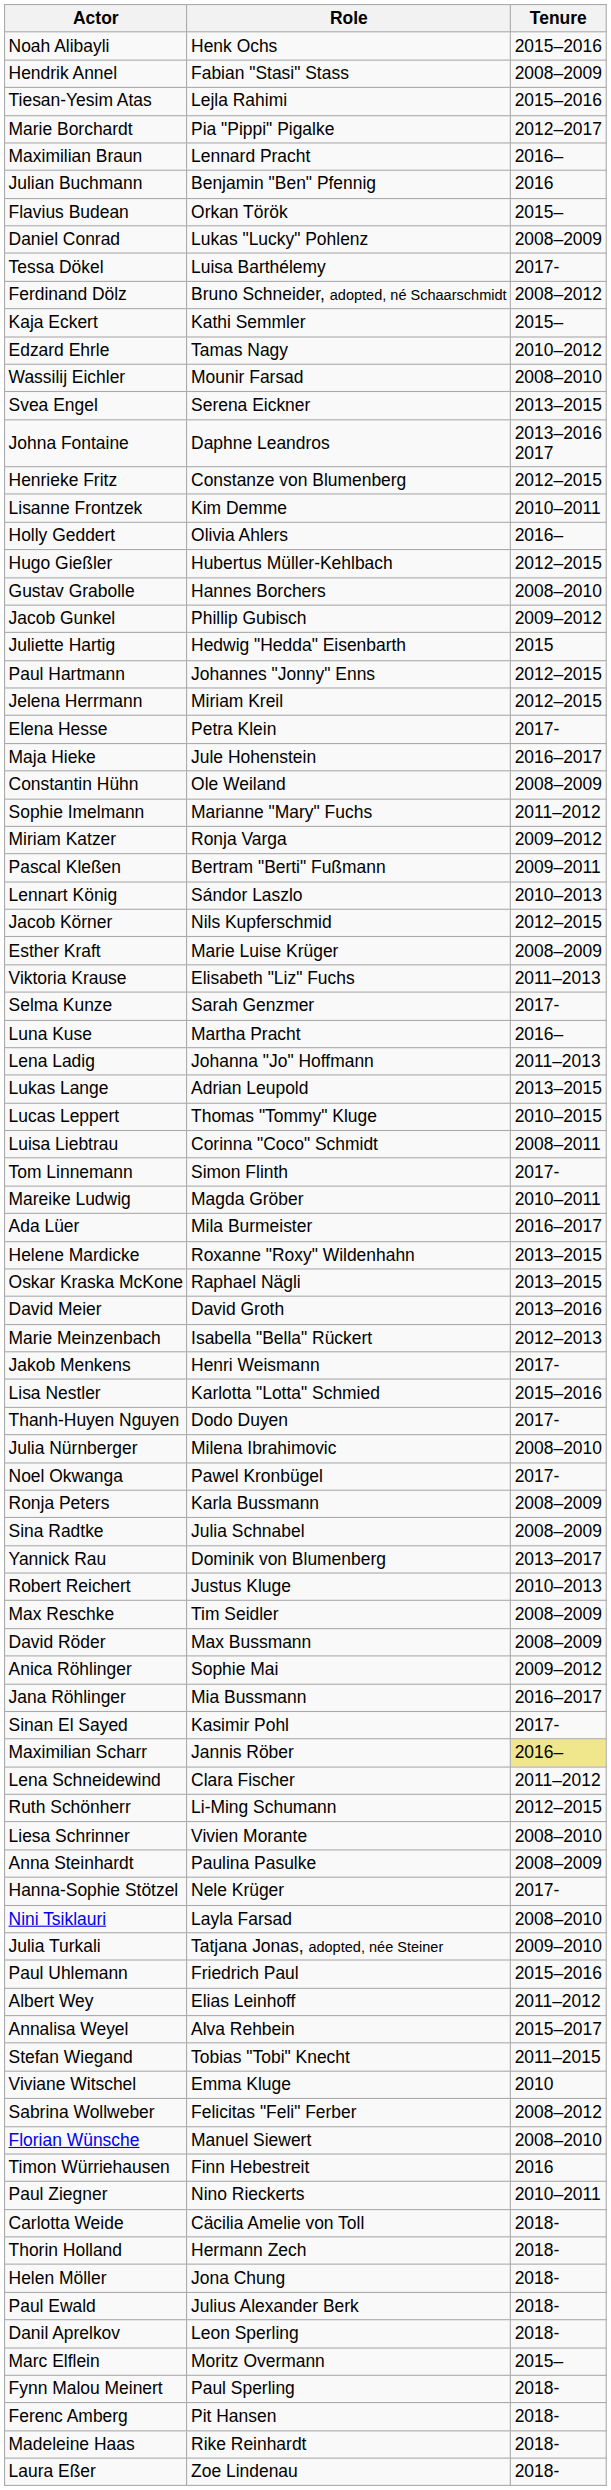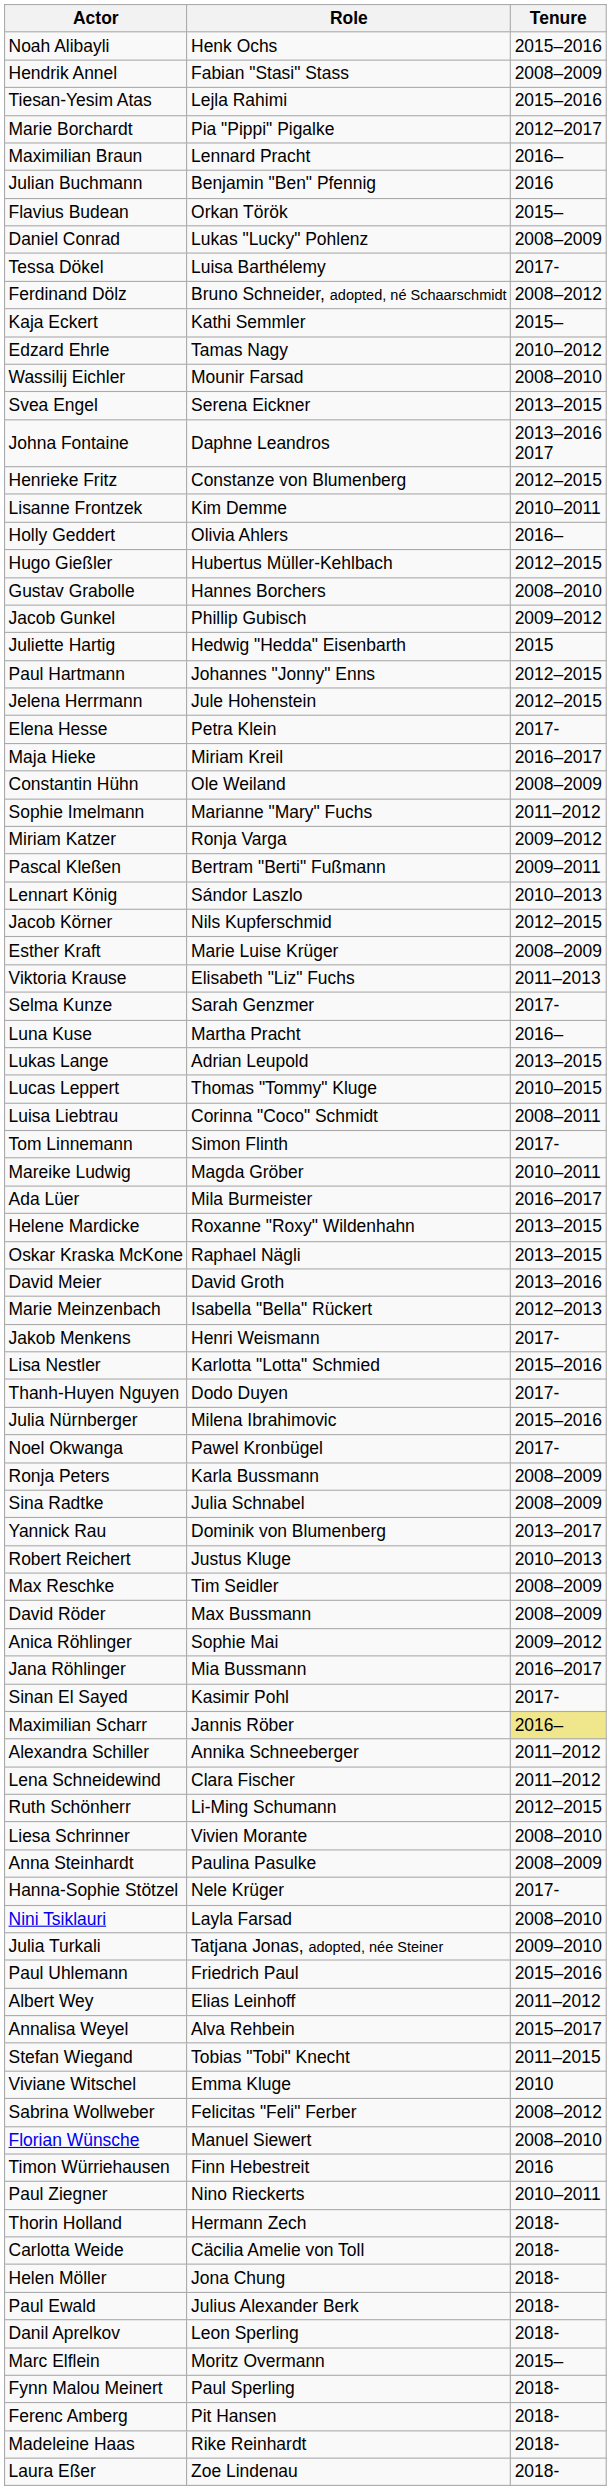 <table class="wikitable">
 <tr>
 <th>Actor</th>
 <th>Role</th>
 <th>Tenure</th>
 </tr>
 <tr>
 <td>Noah Alibayli</td>
 <td>Henk Ochs</td>
 <td>2015–2016</td>
 </tr>
 <tr>
 <td>Hendrik Annel</td>
 <td>Fabian "Stasi" Stass</td>
 <td>2008–2009</td>
 </tr>
 <tr>
 <td>Tiesan-Yesim Atas</td>
 <td>Lejla Rahimi</td>
 <td>2015–2016</td>
 </tr>
 <tr>
 <td>Marie Borchardt</td>
 <td>Pia "Pippi" Pigalke</td>
 <td>2012–2017</td>
 </tr>
 <tr>
 <td>Maximilian Braun</td>
 <td>Lennard Pracht</td>
 <td>2016–</td>
 </tr>
 <tr>
 <td>Julian Buchmann</td>
 <td>Benjamin "Ben" Pfennig</td>
 <td>2016</td>
 </tr>
 <tr>
 <td>Flavius Budean</td>
 <td>Orkan Török</td>
 <td>2015–</td>
 </tr>
 <tr>
 <td>Daniel Conrad</td>
 <td>Lukas "Lucky" Pohlenz</td>
 <td>2008–2009</td>
 </tr>
 <tr>
 <td>Tessa Dökel</td>
 <td>Luisa Barthélemy</td>
 <td>2017-</td>
 </tr>
 <tr>
 <td>Ferdinand Dölz</td>
 <td>Bruno Schneider, <small>adopted, né Schaarschmidt</small></td>
 <td>2008–2012</td>
 </tr>
 <tr>
 <td>Kaja Eckert</td>
 <td>Kathi Semmler</td>
 <td>2015–</td>
 </tr>
 <tr>
 <td>Edzard Ehrle</td>
 <td>Tamas Nagy</td>
 <td>2010–2012</td>
 </tr>
 <tr>
 <td>Wassilij Eichler</td>
 <td>Mounir Farsad</td>
 <td>2008–2010</td>
 </tr>
 <tr>
 <td>Svea Engel</td>
 <td>Serena Eickner</td>
 <td>2013–2015</td>
 </tr>
 <tr>
 <td>Johna Fontaine</td>
 <td>Daphne Leandros</td>
 <td>2013–2016<br>2017</td>
 </tr>
 <tr>
 <td>Henrieke Fritz</td>
 <td>Constanze von Blumenberg</td>
 <td>2012–2015</td>
 </tr>
 <tr>
 <td>Lisanne Frontzek</td>
 <td>Kim Demme</td>
 <td>2010–2011</td>
 </tr>
 <tr>
 <td>Holly Geddert</td>
 <td>Olivia Ahlers</td>
 <td>2016–</td>
 </tr>
 <tr>
 <td>Hugo Gießler</td>
 <td>Hubertus Müller-Kehlbach</td>
 <td>2012–2015</td>
 </tr>
 <tr>
 <td>Gustav Grabolle</td>
 <td>Hannes Borchers</td>
 <td>2008–2010</td>
 </tr>
 <tr>
 <td>Jacob Gunkel</td>
 <td>Phillip Gubisch</td>
 <td>2009–2012</td>
 </tr>
 <tr>
 <td>Juliette Hartig</td>
 <td>Hedwig "Hedda" Eisenbarth</td>
 <td>2015</td>
 </tr>
 <tr>
 <td>Paul Hartmann</td>
 <td>Johannes "Jonny" Enns</td>
 <td>2012–2015</td>
 </tr>
 <tr>
 <td>Jelena Herrmann</td>
-<td>Miriam Kreil</td>
+<td>Jule Hohenstein</td>
 <td>2012–2015</td>
 </tr>
 <tr>
 <td>Elena Hesse</td>
 <td>Petra Klein</td>
 <td>2017-</td>
 </tr>
 <tr>
 <td>Maja Hieke</td>
-<td>Jule Hohenstein</td>
+<td>Miriam Kreil</td>
 <td>2016–2017</td>
 </tr>
 <tr>
 <td>Constantin Hühn</td>
 <td>Ole Weiland</td>
 <td>2008–2009</td>
 </tr>
 <tr>
 <td>Sophie Imelmann</td>
 <td>Marianne "Mary" Fuchs</td>
 <td>2011–2012</td>
 </tr>
 <tr>
 <td>Miriam Katzer</td>
 <td>Ronja Varga</td>
 <td>2009–2012</td>
 </tr>
 <tr>
 <td>Pascal Kleßen</td>
 <td>Bertram "Berti" Fußmann</td>
 <td>2009–2011</td>
 </tr>
 <tr>
 <td>Lennart König</td>
 <td>Sándor Laszlo</td>
 <td>2010–2013</td>
 </tr>
 <tr>
 <td>Jacob Körner</td>
 <td>Nils Kupferschmid</td>
 <td>2012–2015</td>
 </tr>
 <tr>
 <td>Esther Kraft</td>
 <td>Marie Luise Krüger</td>
 <td>2008–2009</td>
 </tr>
 <tr>
 <td>Viktoria Krause</td>
 <td>Elisabeth "Liz" Fuchs</td>
 <td>2011–2013</td>
 </tr>
 <tr>
 <td>Selma Kunze</td>
 <td>Sarah Genzmer</td>
 <td>2017-</td>
 </tr>
 <tr>
 <td>Luna Kuse</td>
 <td>Martha Pracht</td>
 <td>2016–</td>
-</tr>
-<tr>
-<td>Lena Ladig</td>
-<td>Johanna "Jo" Hoffmann</td>
-<td>2011–2013</td>
 </tr>
 <tr>
 <td>Lukas Lange</td>
 <td>Adrian Leupold</td>
 <td>2013–2015</td>
 </tr>
 <tr>
 <td>Lucas Leppert</td>
 <td>Thomas "Tommy" Kluge</td>
 <td>2010–2015</td>
 </tr>
 <tr>
 <td>Luisa Liebtrau</td>
 <td>Corinna "Coco" Schmidt</td>
 <td>2008–2011</td>
 </tr>
 <tr>
 <td>Tom Linnemann</td>
 <td>Simon Flinth</td>
 <td>2017-</td>
 </tr>
 <tr>
 <td>Mareike Ludwig</td>
 <td>Magda Gröber</td>
 <td>2010–2011</td>
 </tr>
 <tr>
 <td>Ada Lüer</td>
 <td>Mila Burmeister</td>
 <td>2016–2017</td>
 </tr>
 <tr>
 <td>Helene Mardicke</td>
 <td>Roxanne "Roxy" Wildenhahn</td>
 <td>2013–2015</td>
 </tr>
 <tr>
 <td>Oskar Kraska McKone</td>
 <td>Raphael Nägli</td>
 <td>2013–2015</td>
 </tr>
 <tr>
 <td>David Meier</td>
 <td>David Groth</td>
 <td>2013–2016</td>
 </tr>
 <tr>
 <td>Marie Meinzenbach</td>
 <td>Isabella "Bella" Rückert</td>
 <td>2012–2013</td>
 </tr>
 <tr>
 <td>Jakob Menkens</td>
 <td>Henri Weismann</td>
 <td>2017-</td>
 </tr>
 <tr>
 <td>Lisa Nestler</td>
 <td>Karlotta "Lotta" Schmied</td>
 <td>2015–2016</td>
 </tr>
 <tr>
 <td>Thanh-Huyen Nguyen</td>
 <td>Dodo Duyen</td>
 <td>2017-</td>
 </tr>
 <tr>
 <td>Julia Nürnberger</td>
 <td>Milena Ibrahimovic</td>
-<td>2008–2010</td>
+<td>2015–2016</td>
 </tr>
 <tr>
 <td>Noel Okwanga</td>
 <td>Pawel Kronbügel</td>
 <td>2017-</td>
 </tr>
 <tr>
 <td>Ronja Peters</td>
 <td>Karla Bussmann</td>
 <td>2008–2009</td>
 </tr>
 <tr>
 <td>Sina Radtke</td>
 <td>Julia Schnabel</td>
 <td>2008–2009</td>
 </tr>
 <tr>
 <td>Yannick Rau</td>
 <td>Dominik von Blumenberg</td>
 <td>2013–2017</td>
 </tr>
 <tr>
 <td>Robert Reichert</td>
 <td>Justus Kluge</td>
 <td>2010–2013</td>
 </tr>
 <tr>
 <td>Max Reschke</td>
 <td>Tim Seidler</td>
 <td>2008–2009</td>
 </tr>
 <tr>
 <td>David Röder</td>
 <td>Max Bussmann</td>
 <td>2008–2009</td>
 </tr>
 <tr>
 <td>Anica Röhlinger</td>
 <td>Sophie Mai</td>
 <td>2009–2012</td>
 </tr>
 <tr>
 <td>Jana Röhlinger</td>
 <td>Mia Bussmann</td>
 <td>2016–2017</td>
 </tr>
 <tr>
 <td>Sinan El Sayed</td>
 <td>Kasimir Pohl</td>
 <td>2017-</td>
 </tr>
 <tr>
 <td>Maximilian Scharr</td>
 <td>Jannis Röber</td>
 <td style="background: khaki;">2016–</td>
+</tr>
+<tr>
+<td>Alexandra Schiller</td>
+<td>Annika Schneeberger</td>
+<td>2011–2012</td>
 </tr>
 <tr>
 <td>Lena Schneidewind</td>
 <td>Clara Fischer</td>
 <td>2011–2012</td>
 </tr>
 <tr>
 <td>Ruth Schönherr</td>
 <td>Li-Ming Schumann</td>
 <td>2012–2015</td>
 </tr>
 <tr>
 <td>Liesa Schrinner</td>
 <td>Vivien Morante</td>
 <td>2008–2010</td>
 </tr>
 <tr>
 <td>Anna Steinhardt</td>
 <td>Paulina Pasulke</td>
 <td>2008–2009</td>
 </tr>
 <tr>
 <td>Hanna-Sophie Stötzel</td>
 <td>Nele Krüger</td>
 <td>2017-</td>
 </tr>
 <tr>
 <td><a href='#'>Nini Tsiklauri</a></td>
 <td>Layla Farsad</td>
 <td>2008–2010</td>
 </tr>
 <tr>
 <td>Julia Turkali</td>
 <td>Tatjana Jonas, <small>adopted, née Steiner</small></td>
 <td>2009–2010</td>
 </tr>
 <tr>
 <td>Paul Uhlemann</td>
 <td>Friedrich Paul</td>
 <td>2015–2016</td>
 </tr>
 <tr>
 <td>Albert Wey</td>
 <td>Elias Leinhoff</td>
 <td>2011–2012</td>
 </tr>
 <tr>
 <td>Annalisa Weyel</td>
 <td>Alva Rehbein</td>
 <td>2015–2017</td>
 </tr>
 <tr>
 <td>Stefan Wiegand</td>
 <td>Tobias "Tobi" Knecht</td>
 <td>2011–2015</td>
 </tr>
 <tr>
 <td>Viviane Witschel</td>
 <td>Emma Kluge</td>
 <td>2010</td>
 </tr>
 <tr>
 <td>Sabrina Wollweber</td>
 <td>Felicitas "Feli" Ferber</td>
 <td>2008–2012</td>
 </tr>
 <tr>
 <td><a href='#'>Florian Wünsche</a></td>
 <td>Manuel Siewert</td>
 <td>2008–2010</td>
 </tr>
 <tr>
 <td>Timon Würriehausen</td>
 <td>Finn Hebestreit</td>
 <td>2016</td>
 </tr>
 <tr>
 <td>Paul Ziegner</td>
 <td>Nino Rieckerts</td>
 <td>2010–2011</td>
 </tr>
 <tr>
-<td>Carlotta Weide</td>
-<td>Cäcilia Amelie von Toll</td>
+<td>Thorin Holland</td>
+<td>Hermann Zech</td>
 <td>2018-</td>
 </tr>
 <tr>
-<td>Thorin Holland</td>
-<td>Hermann Zech</td>
+<td>Carlotta Weide</td>
+<td>Cäcilia Amelie von Toll</td>
 <td>2018-</td>
 </tr>
 <tr>
 <td>Helen Möller</td>
 <td>Jona Chung</td>
 <td>2018-</td>
 </tr>
 <tr>
 <td>Paul Ewald</td>
 <td>Julius Alexander Berk</td>
 <td>2018-</td>
 </tr>
 <tr>
 <td>Danil Aprelkov</td>
 <td>Leon Sperling</td>
 <td>2018-</td>
 </tr>
 <tr>
 <td>Marc Elflein</td>
 <td>Moritz Overmann</td>
 <td>2015–</td>
 </tr>
 <tr>
 <td>Fynn Malou Meinert</td>
 <td>Paul Sperling</td>
 <td>2018-</td>
 </tr>
 <tr>
 <td>Ferenc Amberg</td>
 <td>Pit Hansen</td>
 <td>2018-</td>
 </tr>
 <tr>
 <td>Madeleine Haas</td>
 <td>Rike Reinhardt</td>
 <td>2018-</td>
 </tr>
 <tr>
 <td>Laura Eßer</td>
 <td>Zoe Lindenau</td>
 <td>2018-</td>
 </tr>
 </table>
